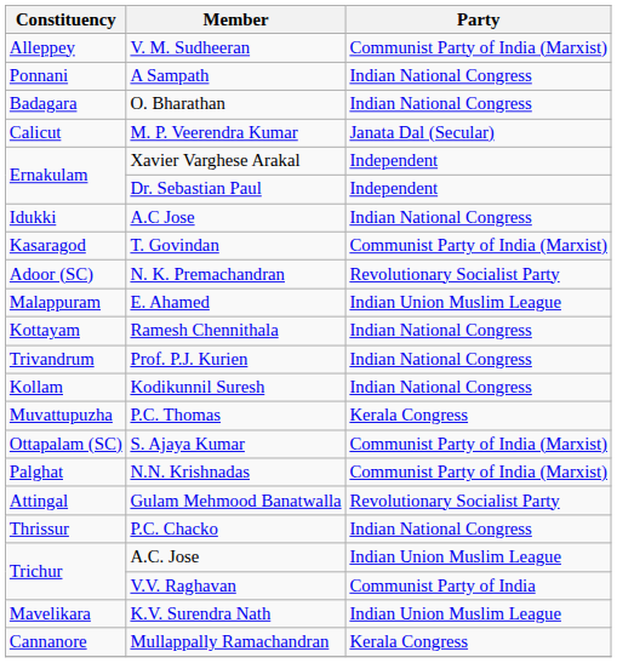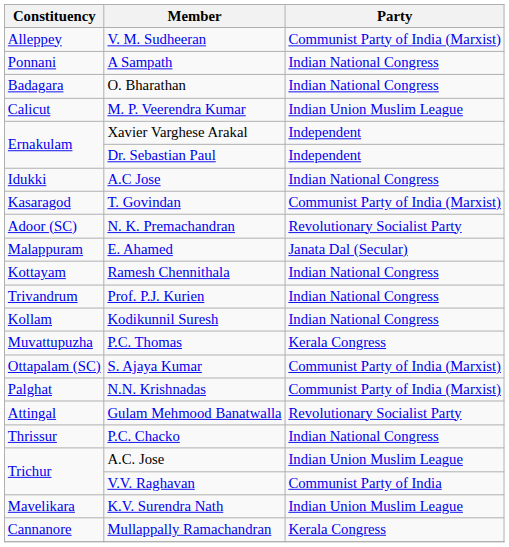 <table class="wikitable sortable">
 <tr>
 <th>Constituency</th>
 <th>Member</th>
 <th>Party</th>
 </tr>
 <tr>
 <td><a href='#'>Alleppey</a></td>
 <td><a href='#'>V. M. Sudheeran</a></td>
 <td><a href='#'>Communist Party of India (Marxist)</a></td>
 </tr>
 <tr>
 <td><a href='#'>Ponnani</a></td>
 <td><a href='#'>A Sampath</a></td>
 <td><a href='#'>Indian National Congress</a></td>
 </tr>
 <tr>
 <td><a href='#'>Badagara</a></td>
 <td>O. Bharathan</td>
 <td><a href='#'>Indian National Congress</a></td>
 </tr>
 <tr>
 <td><a href='#'>Calicut</a></td>
 <td><a href='#'>M. P. Veerendra Kumar</a></td>
-<td><a href='#'>Janata Dal (Secular)</a></td>
+<td><a href='#'>Indian Union Muslim League</a></td>
 </tr>
 <tr>
 <td rowspan=2><a href='#'>Ernakulam</a></td>
 <td>Xavier Varghese Arakal</td>
 <td><a href='#'>Independent</a></td>
 </tr>
 <tr>
 <td><a href='#'>Dr. Sebastian Paul</a></td>
 <td><a href='#'>Independent</a></td>
 </tr>
 <tr>
 <td><a href='#'>Idukki</a></td>
 <td><a href='#'>A.C Jose</a></td>
 <td><a href='#'>Indian National Congress</a></td>
 </tr>
 <tr>
 <td><a href='#'>Kasaragod</a></td>
 <td><a href='#'>T. Govindan</a></td>
 <td><a href='#'>Communist Party of India (Marxist)</a></td>
 </tr>
 <tr>
 <td><a href='#'>Adoor (SC)</a></td>
 <td><a href='#'>N. K. Premachandran</a></td>
 <td><a href='#'>Revolutionary Socialist Party</a></td>
 </tr>
 <tr>
 <td><a href='#'>Malappuram</a></td>
 <td><a href='#'>E. Ahamed</a></td>
-<td><a href='#'>Indian Union Muslim League</a></td>
+<td><a href='#'>Janata Dal (Secular)</a></td>
 </tr>
 <tr>
 <td><a href='#'>Kottayam</a></td>
 <td><a href='#'>Ramesh Chennithala</a></td>
 <td><a href='#'>Indian National Congress</a></td>
 </tr>
 <tr>
 <td><a href='#'>Trivandrum</a></td>
 <td><a href='#'>Prof. P.J. Kurien</a></td>
 <td><a href='#'>Indian National Congress</a></td>
 </tr>
 <tr>
 <td><a href='#'>Kollam</a></td>
 <td><a href='#'>Kodikunnil Suresh</a></td>
 <td><a href='#'>Indian National Congress</a></td>
 </tr>
 <tr>
 <td><a href='#'>Muvattupuzha</a></td>
 <td><a href='#'>P.C. Thomas</a></td>
 <td><a href='#'>Kerala Congress</a></td>
 </tr>
 <tr>
 <td><a href='#'>Ottapalam (SC)</a></td>
 <td><a href='#'>S. Ajaya Kumar</a></td>
 <td><a href='#'>Communist Party of India (Marxist)</a></td>
 </tr>
 <tr>
 <td><a href='#'>Palghat</a></td>
 <td><a href='#'>N.N. Krishnadas</a></td>
 <td><a href='#'>Communist Party of India (Marxist)</a></td>
 </tr>
 <tr>
 <td><a href='#'>Attingal</a></td>
 <td><a href='#'>Gulam Mehmood Banatwalla</a></td>
 <td><a href='#'>Revolutionary Socialist Party</a></td>
 </tr>
 <tr>
 <td><a href='#'>Thrissur</a></td>
 <td><a href='#'>P.C. Chacko</a></td>
 <td><a href='#'>Indian National Congress</a></td>
 </tr>
 <tr>
 <td rowspan=2><a href='#'>Trichur</a></td>
 <td>A.C. Jose</td>
 <td><a href='#'>Indian Union Muslim League</a></td>
 </tr>
 <tr>
 <td><a href='#'>V.V. Raghavan</a></td>
 <td><a href='#'>Communist Party of India</a></td>
 </tr>
 <tr>
 <td><a href='#'>Mavelikara</a></td>
 <td><a href='#'>K.V. Surendra Nath</a></td>
 <td><a href='#'>Indian Union Muslim League</a></td>
 </tr>
 <tr>
 <td><a href='#'>Cannanore</a></td>
 <td><a href='#'>Mullappally Ramachandran</a></td>
 <td><a href='#'>Kerala Congress</a></td>
 </tr>
 <tr>
 </tr>
 </table>
